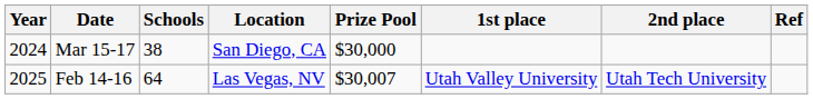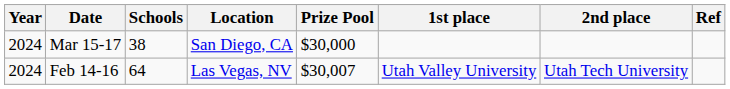 <table class="wikitable sortable">
 <tr>
 <th>Year</th>
 <th>Date</th>
 <th>Schools</th>
 <th>Location</th>
 <th>Prize Pool</th>
 <th>1st place</th>
 <th>2nd place</th>
 <th>Ref</th>
 </tr>
 <tr>
 <td>2024</td>
 <td>Mar 15-17</td>
 <td>38</td>
 <td><a href='#'>San Diego, CA</a></td>
 <td>$30,000</td>
 <td></td>
 <td></td>
 <td></td>
 </tr>
 <tr>
-<td>2025</td>
+<td>2024</td>
 <td>Feb 14-16</td>
 <td>64</td>
 <td><a href='#'>Las Vegas, NV</a></td>
 <td>$30,007</td>
 <td><a href='#'>Utah Valley University</a></td>
 <td><a href='#'>Utah Tech University</a></td>
 <td></td>
 </tr>
 </table>
